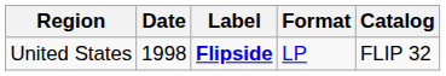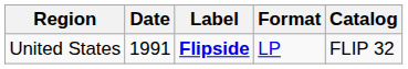 <table class="wikitable">
 <tr>
 <th>Region</th>
 <th>Date</th>
 <th>Label</th>
 <th>Format</th>
 <th>Catalog</th>
 </tr>
 <tr>
 <td>United States</td>
-<td>1998</td>
+<td>1991</td>
 <td><strong><a href='#'>Flipside</a></strong></td>
 <td><a href='#'>LP</a></td>
 <td>FLIP 32</td>
 </tr>
 </table>
